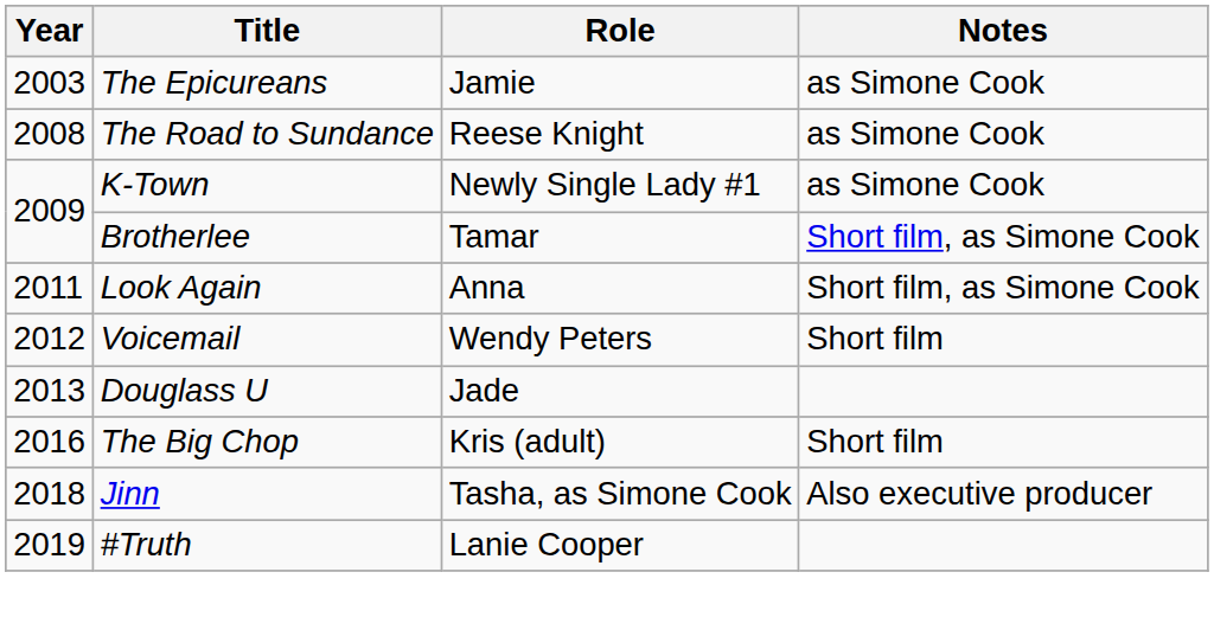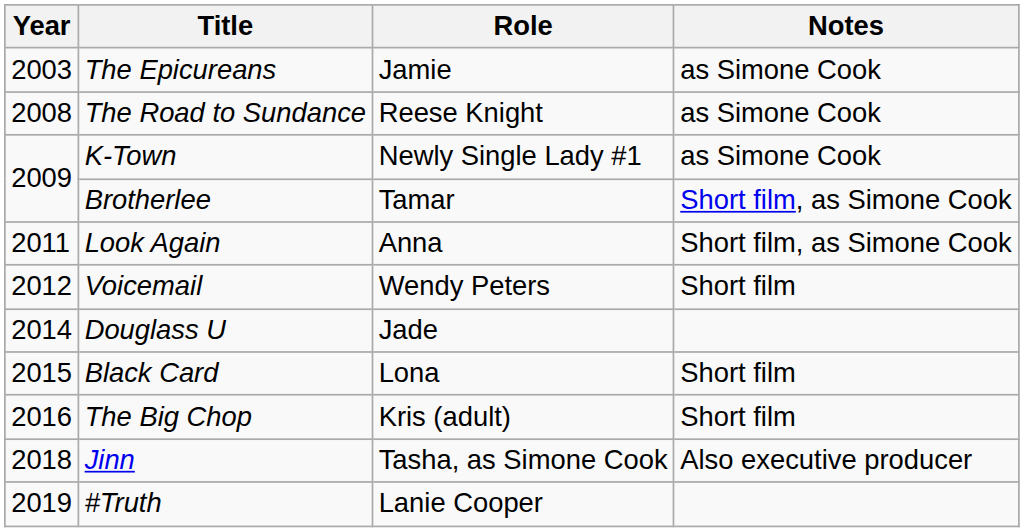 <table class="wikitable sortable">
 <tr>
 <th>Year</th>
 <th>Title</th>
 <th>Role</th>
 <th>Notes</th>
 </tr>
 <tr>
 <td>2003</td>
 <td><em>The Epicureans</em></td>
 <td>Jamie</td>
 <td>as Simone Cook</td>
 </tr>
 <tr>
 <td>2008</td>
 <td><em>The Road to Sundance</em></td>
 <td>Reese Knight</td>
 <td>as Simone Cook</td>
 </tr>
 <tr>
 <td rowspan=2>2009</td>
 <td><em>K-Town</em></td>
 <td>Newly Single Lady #1</td>
 <td>as Simone Cook</td>
 </tr>
 <tr>
 <td><em>Brotherlee</em></td>
 <td>Tamar</td>
 <td><a href='#'>Short film</a>, as Simone Cook</td>
 </tr>
 <tr>
 <td>2011</td>
 <td><em>Look Again</em></td>
 <td>Anna</td>
 <td>Short film, as Simone Cook</td>
 </tr>
 <tr>
 <td>2012</td>
 <td><em>Voicemail</em></td>
 <td>Wendy Peters</td>
 <td>Short film</td>
 </tr>
 <tr>
-<td>2013</td>
+<td>2014</td>
 <td><em>Douglass U</em></td>
 <td>Jade</td>
 <td></td>
+</tr>
+<tr>
+<td>2015</td>
+<td><em>Black Card</em></td>
+<td>Lona</td>
+<td>Short film</td>
 </tr>
 <tr>
 <td>2016</td>
 <td><em>The Big Chop</em></td>
 <td>Kris (adult)</td>
 <td>Short film</td>
 </tr>
 <tr>
 <td>2018</td>
 <td><em><a href='#'>Jinn</a></em></td>
 <td>Tasha, as Simone Cook</td>
 <td>Also executive producer</td>
 </tr>
 <tr>
 <td>2019</td>
 <td><em>#Truth</em></td>
 <td>Lanie Cooper</td>
 <td></td>
 </tr>
 </table>
